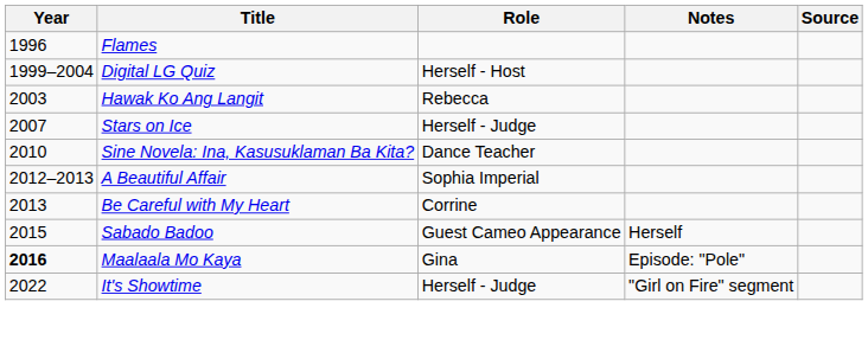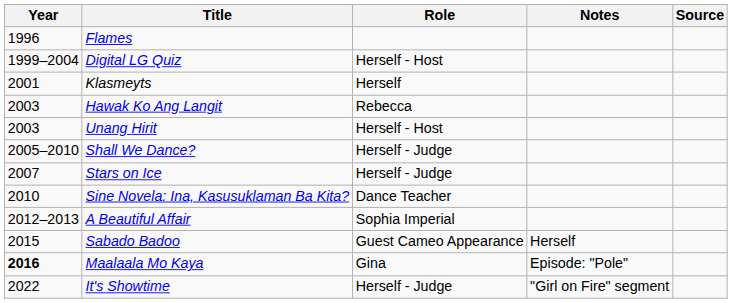 <table class="wikitable sortable" >
 <tr>
 <th>Year</th>
 <th>Title</th>
 <th>Role</th>
 <th class="unsortable">Notes </th>
 <th class="unsortable">Source </th>
 </tr>
 <tr>
 <td>1996</td>
 <td><em><a href='#'>Flames</a></em></td>
 <td></td>
 <td></td>
 <td></td>
 </tr>
 <tr>
 <td>1999–2004</td>
 <td><em><a href='#'>Digital LG Quiz</a></em></td>
 <td>Herself - Host</td>
 <td></td>
 <td></td>
 </tr>
 <tr>
+<td>2001</td>
+<td><em>Klasmeyts</em></td>
+<td>Herself</td>
+<td></td>
+<td></td>
+</tr>
+<tr>
 <td>2003</td>
 <td><em><a href='#'>Hawak Ko Ang Langit</a></em></td>
 <td>Rebecca</td>
+<td></td>
+<td></td>
+</tr>
+<tr>
+<td>2003</td>
+<td><em><a href='#'>Unang Hirit</a></em></td>
+<td>Herself - Host</td>
+<td></td>
+<td></td>
+</tr>
+<tr>
+<td>2005–2010</td>
+<td><em><a href='#'>Shall We Dance?</a></em></td>
+<td>Herself - Judge</td>
 <td></td>
 <td></td>
 </tr>
 <tr>
 <td>2007</td>
 <td><em><a href='#'>Stars on Ice</a></em></td>
 <td>Herself - Judge</td>
 <td></td>
 <td></td>
 </tr>
 <tr>
 <td>2010</td>
 <td><em><a href='#'>Sine Novela: Ina, Kasusuklaman Ba Kita?</a></em></td>
 <td>Dance Teacher</td>
 <td></td>
 <td></td>
 </tr>
 <tr>
 <td>2012–2013</td>
 <td><em><a href='#'>A Beautiful Affair</a></em></td>
 <td>Sophia Imperial</td>
 <td></td>
 <td></td>
 </tr>
 <tr>
-<td>2013</td>
-<td><em><a href='#'>Be Careful with My Heart</a></em></td>
-<td>Corrine</td>
-<td></td>
-<td></td>
-</tr>
-<tr>
 <td>2015</td>
 <td><em><a href='#'>Sabado Badoo</a></em></td>
 <td>Guest Cameo Appearance</td>
 <td>Herself</td>
 <td></td>
 </tr>
 <tr>
 <td><strong>2016</strong></td>
 <td><em><a href='#'>Maalaala Mo Kaya</a></em></td>
 <td>Gina</td>
 <td>Episode: "Pole"</td>
 <td></td>
 </tr>
 <tr>
 <td>2022</td>
 <td><em><a href='#'>It's Showtime</a></td>
 <td>Herself - Judge</td>
 <td>"Girl on Fire" segment</td>
 <td></td>
 </tr>
 </table>
